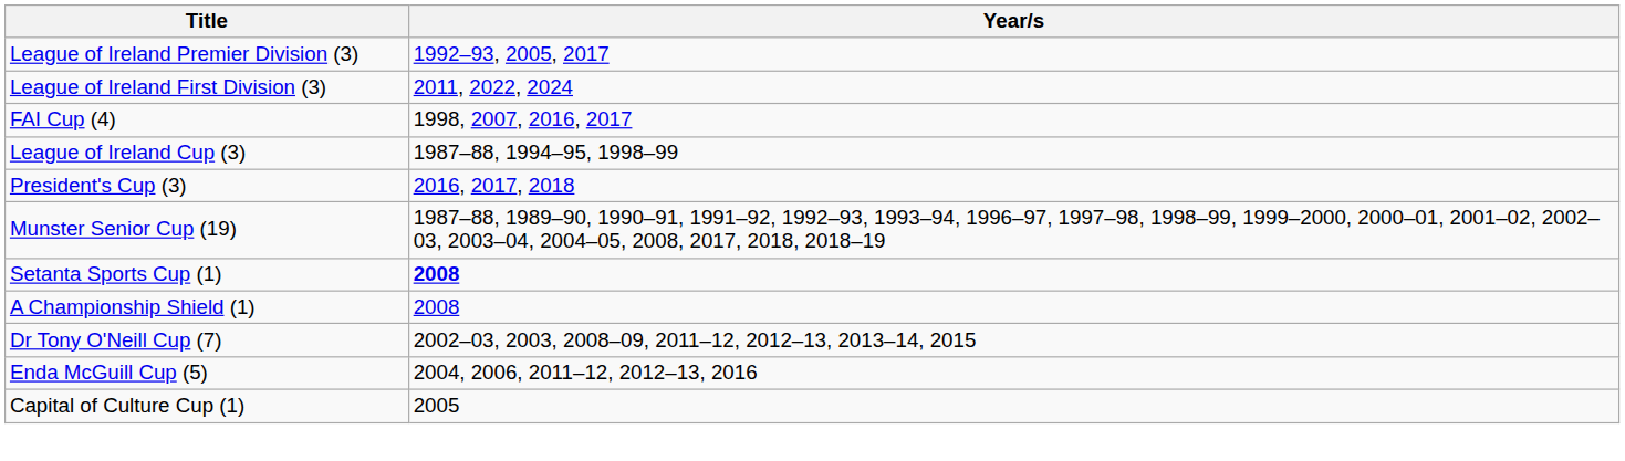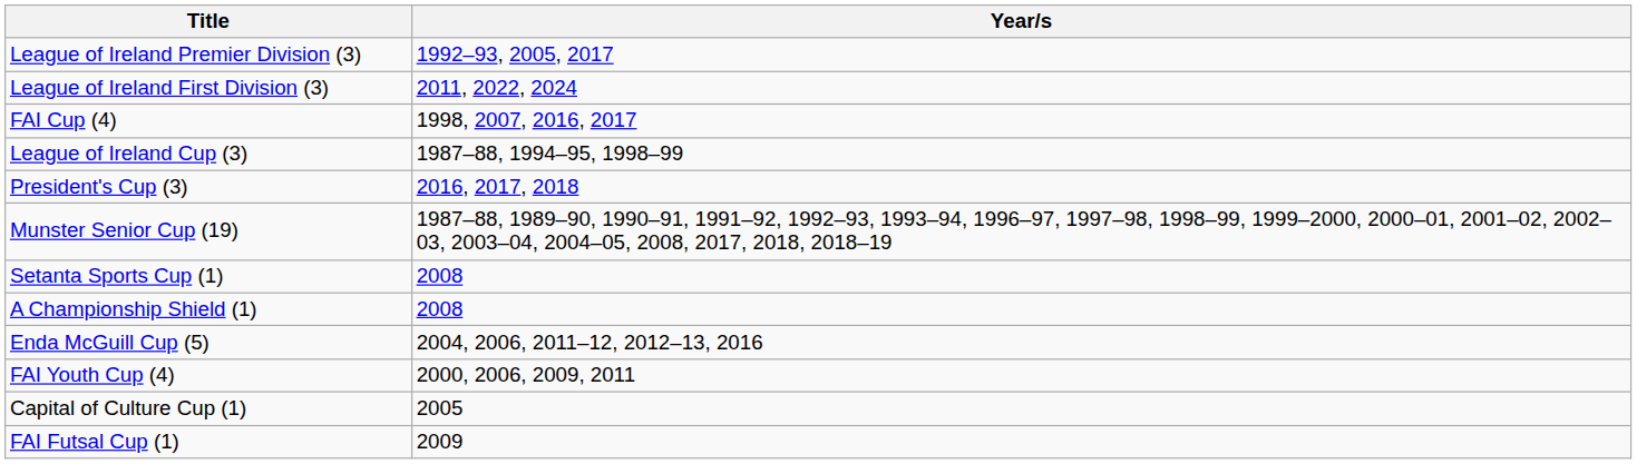 <table class="wikitable">
 <tr>
 <th Align=Left>Title</th>
 <th Align=Left>Year/s</th>
 </tr>
 <tr>
 <td style="width:25%;"><a href='#'>League of Ireland Premier Division</a>  (3)</td>
 <td><a href='#'>1992–93</a>, <a href='#'>2005</a>, <a href='#'>2017</a></td>
 </tr>
 <tr>
 <td><a href='#'>League of Ireland First Division</a>  (3)</td>
 <td><a href='#'>2011</a>, <a href='#'>2022</a>, <a href='#'>2024</a></td>
 </tr>
 <tr>
 <td><a href='#'>FAI Cup</a>  (4)</td>
 <td>1998, <a href='#'>2007</a>, <a href='#'>2016</a>, <a href='#'>2017</a></td>
 </tr>
 <tr>
 <td><a href='#'>League of Ireland Cup</a> (3)</td>
 <td>1987–88, 1994–95, 1998–99</td>
 </tr>
 <tr>
 <td><a href='#'>President's Cup</a> (3)</td>
 <td><a href='#'>2016</a>, <a href='#'>2017</a>, <a href='#'>2018</a></td>
 </tr>
 <tr>
 <td><a href='#'>Munster Senior Cup</a> (19)</td>
 <td>1987–88, 1989–90, 1990–91, 1991–92, 1992–93, 1993–94, 1996–97, 1997–98, 1998–99, 1999–2000, 2000–01, 2001–02, 2002–03, 2003–04, 2004–05, 2008, 2017, 2018, 2018–19</td>
 </tr>
 <tr>
 <td><a href='#'>Setanta Sports Cup</a> (1)</td>
-<td><strong><a href='#'>2008</a></strong></td>
+<td><a href='#'>2008</a></td>
 </tr>
 <tr>
 <td><a href='#'>A Championship Shield</a> (1)</td>
 <td><a href='#'>2008</a></td>
 </tr>
 <tr>
-<td><a href='#'>Dr Tony O'Neill Cup</a> (7)</td>
-<td>2002–03, 2003, 2008–09, 2011–12, 2012–13, 2013–14, 2015</td>
+<td><a href='#'>Enda McGuill Cup</a> (5)</td>
+<td>2004, 2006, 2011–12, 2012–13, 2016</td>
 </tr>
 <tr>
-<td><a href='#'>Enda McGuill Cup</a> (5)</td>
-<td>2004, 2006, 2011–12, 2012–13, 2016</td>
+<td><a href='#'>FAI Youth Cup</a> (4)</td>
+<td>2000, 2006, 2009, 2011</td>
 </tr>
 <tr>
 <td>Capital of Culture Cup (1)</td>
 <td>2005</td>
 </tr>
+<tr>
+<td><a href='#'>FAI Futsal Cup</a> (1)</td>
+<td>2009</td>
+</tr>
 </table>
